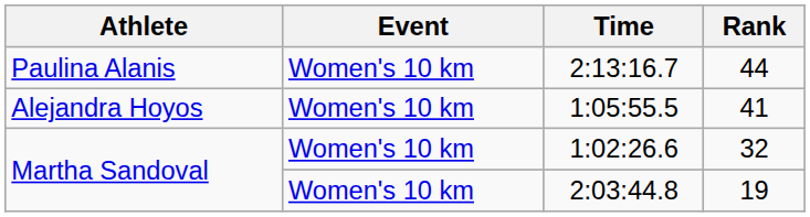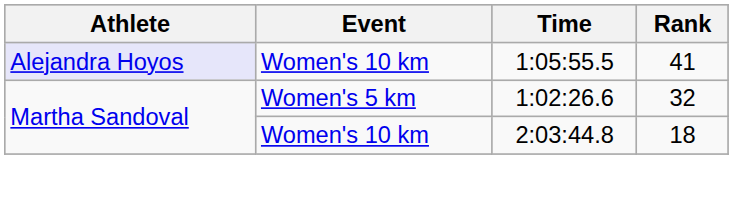 <table class="wikitable" style="text-align:center; font-size:90%; width:50%;">
 <tr>
 <th>Athlete</th>
 <th>Event</th>
 <th>Time</th>
 <th>Rank</th>
 </tr>
 <tr>
-<td align=left><a href='#'>Paulina Alanis</a></td>
-<td align=left><a href='#'>Women's 10 km</a></td>
-<td>2:13:16.7</td>
-<td>44</td>
-</tr>
-<tr>
-<td align=left><a href='#'>Alejandra Hoyos</a></td>
+<td align=left style="background: lavender;"><a href='#'>Alejandra Hoyos</a></td>
 <td align=left><a href='#'>Women's 10 km</a></td>
 <td>1:05:55.5</td>
 <td>41</td>
 </tr>
 <tr>
 <td align=left rowspan=2><a href='#'>Martha Sandoval</a></td>
-<td align=left><a href='#'>Women's 10 km</a></td>
+<td align=left><a href='#'>Women's 5 km</a></td>
 <td>1:02:26.6</td>
 <td>32</td>
 </tr>
 <tr>
 <td align=left><a href='#'>Women's 10 km</a></td>
 <td>2:03:44.8</td>
-<td>19</td>
+<td>18</td>
 </tr>
 </table>
